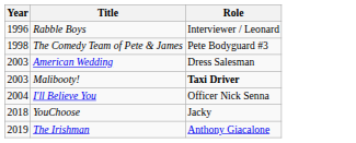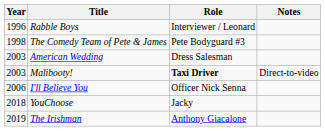 <table class="wikitable sortable">
 <tr>
 <th>Year</th>
 <th>Title</th>
 <th>Role</th>
+<th>Notes</th>
 </tr>
 <tr>
 <td>1996</td>
 <td><em>Rabble Boys</em></td>
 <td>Interviewer / Leonard</td>
+<td></td>
 </tr>
 <tr>
 <td>1998</td>
 <td><em>The Comedy Team of Pete & James</em></td>
 <td>Pete Bodyguard #3</td>
+<td></td>
 </tr>
 <tr>
 <td>2003</td>
 <td><em><a href='#'>American Wedding</a></em></td>
 <td>Dress Salesman</td>
+<td></td>
 </tr>
 <tr>
 <td>2003</td>
 <td><em>Malibooty!</em></td>
 <td><strong>Taxi Driver</strong></td>
+<td>Direct-to-video</td>
 </tr>
 <tr>
-<td>2004</td>
+<td>2006</td>
 <td><em><a href='#'>I'll Believe You</a></em></td>
 <td>Officer Nick Senna</td>
+<td></td>
 </tr>
 <tr>
 <td>2018</td>
 <td><em>YouChoose</em></td>
 <td>Jacky</td>
+<td></td>
 </tr>
 <tr>
 <td>2019</td>
 <td><em><a href='#'>The Irishman</a></em></td>
 <td><a href='#'>Anthony Giacalone</a></td>
+<td></td>
 </tr>
 </table>
